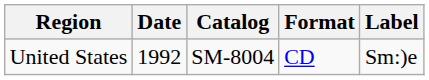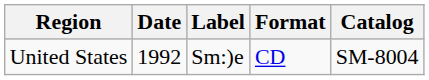 <table class="wikitable">
 <tr>
 <th>Region</th>
 <th>Date</th>
+<th>Label</th>
+<th>Format</th>
 <th>Catalog</th>
-<th>Format</th>
-<th>Label</th>
 </tr>
 <tr>
 <td>United States</td>
 <td>1992</td>
+<td>Sm:)e</td>
+<td><a href='#'>CD</a></td>
 <td>SM-8004</td>
-<td><a href='#'>CD</a></td>
-<td>Sm:)e</td>
 </tr>
 </table>
